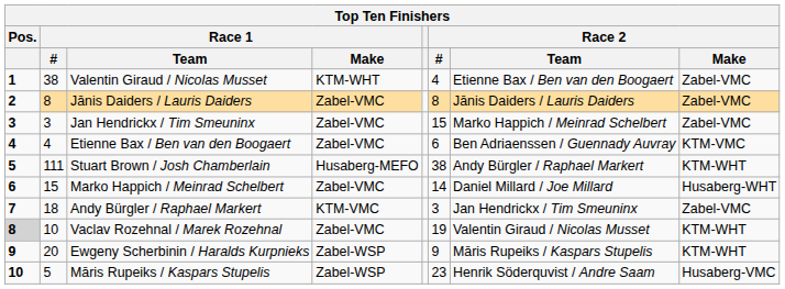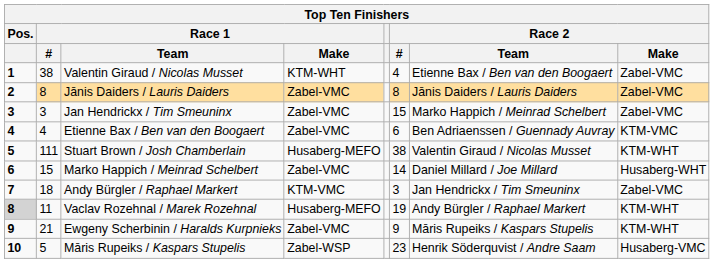 <table class="wikitable" style="font-size: 85%;">
 <tr>
 <th colspan=8>Top Ten Finishers</th>
 </tr>
 <tr>
 <th>Pos.</th>
 <th colspan=3>Race 1</th>
 <th></th>
 <th colspan=3>Race 2</th>
 </tr>
 <tr>
 <th></th>
 <th>#</th>
 <th>Team</th>
 <th>Make</th>
 <th></th>
 <th>#</th>
 <th>Team</th>
 <th>Make</th>
 </tr>
 <tr>
 <td><strong>1</strong></td>
 <td>38</td>
 <td> Valentin Giraud / <em>Nicolas Musset</em></td>
 <td>KTM-WHT</td>
 <td></td>
 <td>4</td>
 <td> Etienne Bax / <em>Ben van den Boogaert</em></td>
 <td>Zabel-VMC</td>
 </tr>
 <tr>
 <td><strong>2</strong></td>
 <td style="background:#ffdf9f;">8</td>
 <td style="background:#ffdf9f;"> Jānis Daiders / <em>Lauris Daiders</em></td>
 <td style="background:#ffdf9f;">Zabel-VMC</td>
 <td></td>
 <td style="background:#ffdf9f;">8</td>
 <td style="background:#ffdf9f;"> Jānis Daiders / <em>Lauris Daiders</em></td>
 <td style="background:#ffdf9f;">Zabel-VMC</td>
 </tr>
 <tr>
 <td><strong>3</strong></td>
 <td>3</td>
 <td> Jan Hendrickx / <em>Tim Smeuninx</em></td>
 <td>Zabel-VMC</td>
 <td></td>
 <td>15</td>
 <td> Marko Happich / <em>Meinrad Schelbert</em></td>
 <td>Zabel-VMC</td>
 </tr>
 <tr>
 <td><strong>4</strong></td>
 <td>4</td>
 <td> Etienne Bax / <em>Ben van den Boogaert</em></td>
 <td>Zabel-VMC</td>
 <td></td>
 <td>6</td>
 <td> Ben Adriaenssen / <em>Guennady Auvray</em></td>
 <td>KTM-VMC</td>
 </tr>
 <tr>
 <td><strong>5</strong></td>
 <td>111</td>
 <td> Stuart Brown / <em>Josh Chamberlain</em></td>
 <td>Husaberg-MEFO</td>
 <td></td>
 <td>38</td>
-<td> Andy Bürgler / <em>Raphael Markert</em></td>
+<td> Valentin Giraud / <em>Nicolas Musset</em></td>
 <td>KTM-WHT</td>
 </tr>
 <tr>
 <td><strong>6</strong></td>
 <td>15</td>
 <td> Marko Happich / <em>Meinrad Schelbert</em></td>
 <td>Zabel-VMC</td>
 <td></td>
 <td>14</td>
 <td> Daniel Millard / <em>Joe Millard</em></td>
 <td>Husaberg-WHT</td>
 </tr>
 <tr>
 <td><strong>7</strong></td>
 <td>18</td>
 <td> Andy Bürgler / <em>Raphael Markert</em></td>
 <td>KTM-VMC</td>
 <td></td>
 <td>3</td>
 <td> Jan Hendrickx / <em>Tim Smeuninx</em></td>
 <td>Zabel-VMC</td>
 </tr>
 <tr>
 <td style="background: lightgrey;"><strong>8</strong></td>
-<td>10</td>
+<td>11</td>
 <td> Vaclav Rozehnal / <em>Marek Rozehnal</em></td>
-<td>Zabel-VMC</td>
+<td>Husaberg-MEFO</td>
 <td></td>
 <td>19</td>
-<td> Valentin Giraud / <em>Nicolas Musset</em></td>
+<td> Andy Bürgler / <em>Raphael Markert</em></td>
 <td>KTM-WHT</td>
 </tr>
 <tr>
 <td><strong>9</strong></td>
-<td>20</td>
+<td>21</td>
 <td> Ewgeny Scherbinin / <em>Haralds Kurpnieks</em></td>
-<td>Zabel-WSP</td>
+<td>Zabel-VMC</td>
 <td></td>
 <td>9</td>
 <td> Māris Rupeiks / <em>Kaspars Stupelis</em></td>
 <td>KTM-WHT</td>
 </tr>
 <tr>
 <td><strong>10</strong></td>
 <td>5</td>
 <td> Māris Rupeiks / <em>Kaspars Stupelis</em></td>
 <td>Zabel-WSP</td>
 <td></td>
 <td>23</td>
 <td> Henrik Söderquvist / <em>Andre Saam</em></td>
 <td>Husaberg-VMC</td>
 </tr>
 </table>
